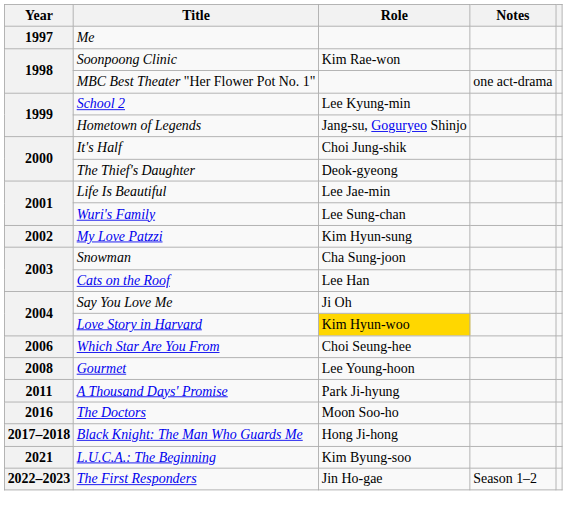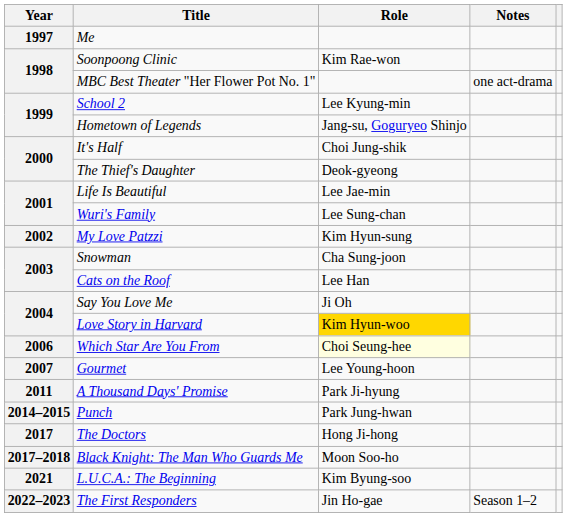 <table class="wikitable sortable plainrowheaders">
 <tr>
 <th>Year</th>
 <th>Title</th>
 <th>Role</th>
 <th scope="col" class="unsortable">Notes</th>
 <th scope="col" class="unsortable"></th>
 </tr>
 <tr>
 <th scope="row">1997</th>
 <td><em>Me</em> </td>
 <td></td>
 <td></td>
 <td></td>
 </tr>
 <tr>
 <th scope="row" rowspan=2>1998</th>
 <td><em>Soonpoong Clinic</em></td>
 <td>Kim Rae-won</td>
 <td></td>
 <td></td>
 </tr>
 <tr>
 <td><em>MBC Best Theater</em> "Her Flower Pot No. 1"</td>
 <td></td>
 <td>one act-drama</td>
 <td></td>
 </tr>
 <tr>
 <th scope="row" rowspan=2>1999</th>
 <td><em><a href='#'>School 2</a></em></td>
 <td>Lee Kyung-min</td>
 <td></td>
 <td></td>
 </tr>
 <tr>
 <td><em>Hometown of Legends</em></td>
 <td>Jang-su, <a href='#'>Goguryeo</a> Shinjo</td>
 <td></td>
 <td style="text-align:center"></td>
 </tr>
 <tr>
 <th scope="row" rowspan=2>2000</th>
 <td><em>It's Half</em></td>
 <td>Choi Jung-shik</td>
 <td></td>
 <td></td>
 </tr>
 <tr>
 <td><em>The Thief's Daughter</em></td>
 <td>Deok-gyeong</td>
 <td></td>
 <td style="text-align:center"></td>
 </tr>
 <tr>
 <th scope="row" rowspan=2>2001</th>
 <td><em>Life Is Beautiful</em></td>
 <td>Lee Jae-min</td>
 <td></td>
 <td style="text-align:center"></td>
 </tr>
 <tr>
 <td><em><a href='#'>Wuri's Family</a></em></td>
 <td>Lee Sung-chan</td>
 <td></td>
 <td style="text-align:center"></td>
 </tr>
 <tr>
 <th scope="row">2002</th>
 <td><em><a href='#'>My Love Patzzi</a></em></td>
 <td>Kim Hyun-sung</td>
 <td></td>
 <td></td>
 </tr>
 <tr>
 <th scope="row" rowspan=2>2003</th>
 <td><em>Snowman</em></td>
 <td>Cha Sung-joon</td>
 <td></td>
 <td></td>
 </tr>
 <tr>
 <td><em><a href='#'>Cats on the Roof</a></em></td>
 <td>Lee Han</td>
 <td></td>
 <td></td>
 </tr>
 <tr>
 <th scope="row" rowspan=2>2004</th>
 <td><em>Say You Love Me</em></td>
 <td>Ji Oh</td>
 <td></td>
 <td style="text-align:center"></td>
 </tr>
 <tr>
 <td><em><a href='#'>Love Story in Harvard</a></em></td>
 <td style="background: gold;">Kim Hyun-woo</td>
 <td></td>
 <td></td>
 </tr>
 <tr>
 <th scope="row">2006</th>
 <td><em><a href='#'>Which Star Are You From</a></em></td>
-<td>Choi Seung-hee</td>
+<td style="background: lightyellow;">Choi Seung-hee</td>
 <td></td>
 <td></td>
 </tr>
 <tr>
-<th scope="row">2008</th>
+<th scope="row">2007</th>
 <td><em><a href='#'>Gourmet</a></em></td>
 <td>Lee Young-hoon</td>
 <td></td>
 <td></td>
 </tr>
 <tr>
 <th scope="row">2011</th>
 <td><em><a href='#'>A Thousand Days' Promise</a></em></td>
 <td>Park Ji-hyung</td>
 <td></td>
 <td></td>
 </tr>
 <tr>
-<th scope="row">2016</th>
+<th scope="row">2014–2015</th>
+<td><em><a href='#'>Punch</a></em></td>
+<td>Park Jung-hwan</td>
+<td></td>
+<td></td>
+</tr>
+<tr>
+<th scope="row">2017</th>
 <td><em><a href='#'>The Doctors</a></em></td>
-<td>Moon Soo-ho</td>
+<td>Hong Ji-hong</td>
 <td></td>
 <td></td>
 </tr>
 <tr>
 <th scope="row">2017–2018</th>
 <td><em><a href='#'>Black Knight: The Man Who Guards Me</a></em></td>
-<td>Hong Ji-hong</td>
+<td>Moon Soo-ho</td>
 <td></td>
 <td></td>
 </tr>
 <tr>
 <th scope="row">2021</th>
 <td><em><a href='#'>L.U.C.A.: The Beginning</a></em></td>
 <td>Kim Byung-soo</td>
 <td></td>
 <td></td>
 </tr>
 <tr>
 <th scope="row">2022–2023</th>
 <td><em><a href='#'>The First Responders</a></em></td>
 <td>Jin Ho-gae</td>
 <td>Season 1–2</td>
 <td style="text-align:center"></td>
 </tr>
 </table>
